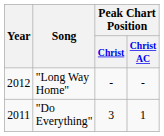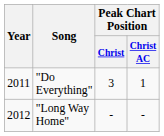 <table class="wikitable" width="25%" style="text-align:center">
 <tr>
 <th rowspan="2"><strong>Year</strong></th>
 <th rowspan="2"><strong>Song</strong></th>
 <th colspan="2"><strong>Peak Chart Position</strong></th>
 </tr>
 <tr>
 <th><small><a href='#'>Christ</a><br></small></th>
 <th><small><a href='#'>Christ<br>AC</a></small></th>
 </tr>
 <tr>
+<td rowspan="1">2011</td>
+<td style="text-align:left">"Do Everything"</td>
+<td>3</td>
+<td>1</td>
+</tr>
+<tr>
 <td rowspan="1">2012</td>
 <td style="text-align:left">"Long Way Home"</td>
 <td>-</td>
 <td>-</td>
 </tr>
-<tr>
-<td rowspan="1">2011</td>
-<td style="text-align:left">"Do Everything"</td>
-<td>3</td>
-<td>1</td>
-</tr>
 </table>
